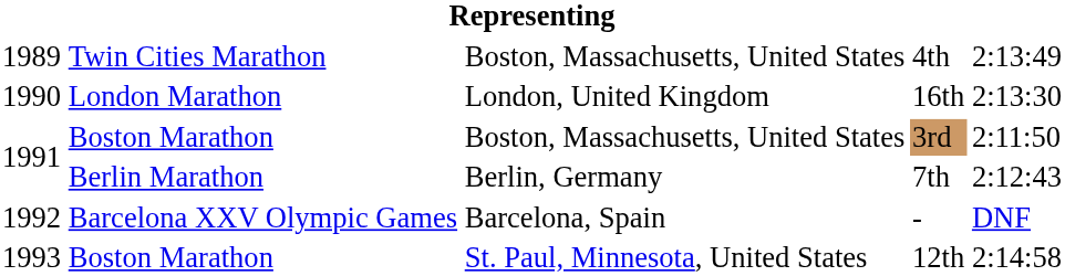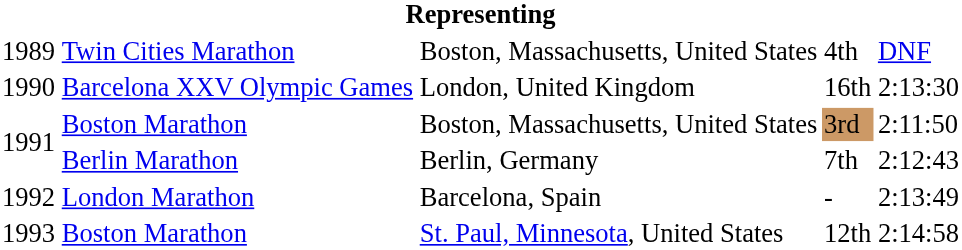 <table>
 <tr>
 <th colspan="5">Representing </th>
 </tr>
 <tr>
 <td>1989</td>
 <td><a href='#'>Twin Cities Marathon</a></td>
 <td>Boston, Massachusetts, United States</td>
 <td>4th</td>
-<td>2:13:49</td>
+<td><a href='#'>DNF</a></td>
 </tr>
 <tr>
 <td>1990</td>
-<td><a href='#'>London Marathon</a></td>
+<td><a href='#'>Barcelona XXV Olympic Games</a></td>
 <td>London, United Kingdom</td>
 <td>16th</td>
 <td>2:13:30</td>
 </tr>
 <tr>
 <td rowspan=2>1991</td>
 <td><a href='#'>Boston Marathon</a></td>
 <td>Boston, Massachusetts, United States</td>
 <td bgcolor="cc9966">3rd</td>
 <td>2:11:50</td>
 </tr>
 <tr>
 <td><a href='#'>Berlin Marathon</a></td>
 <td>Berlin, Germany</td>
 <td>7th</td>
 <td>2:12:43</td>
 </tr>
 <tr>
 <td>1992</td>
-<td><a href='#'>Barcelona XXV Olympic Games</a></td>
+<td><a href='#'>London Marathon</a></td>
 <td>Barcelona, Spain</td>
 <td>-</td>
-<td><a href='#'>DNF</a></td>
+<td>2:13:49</td>
 </tr>
 <tr>
 <td>1993</td>
 <td><a href='#'>Boston Marathon</a></td>
 <td><a href='#'>St. Paul, Minnesota</a>, United States</td>
 <td>12th</td>
 <td>2:14:58</td>
 </tr>
 </table>
